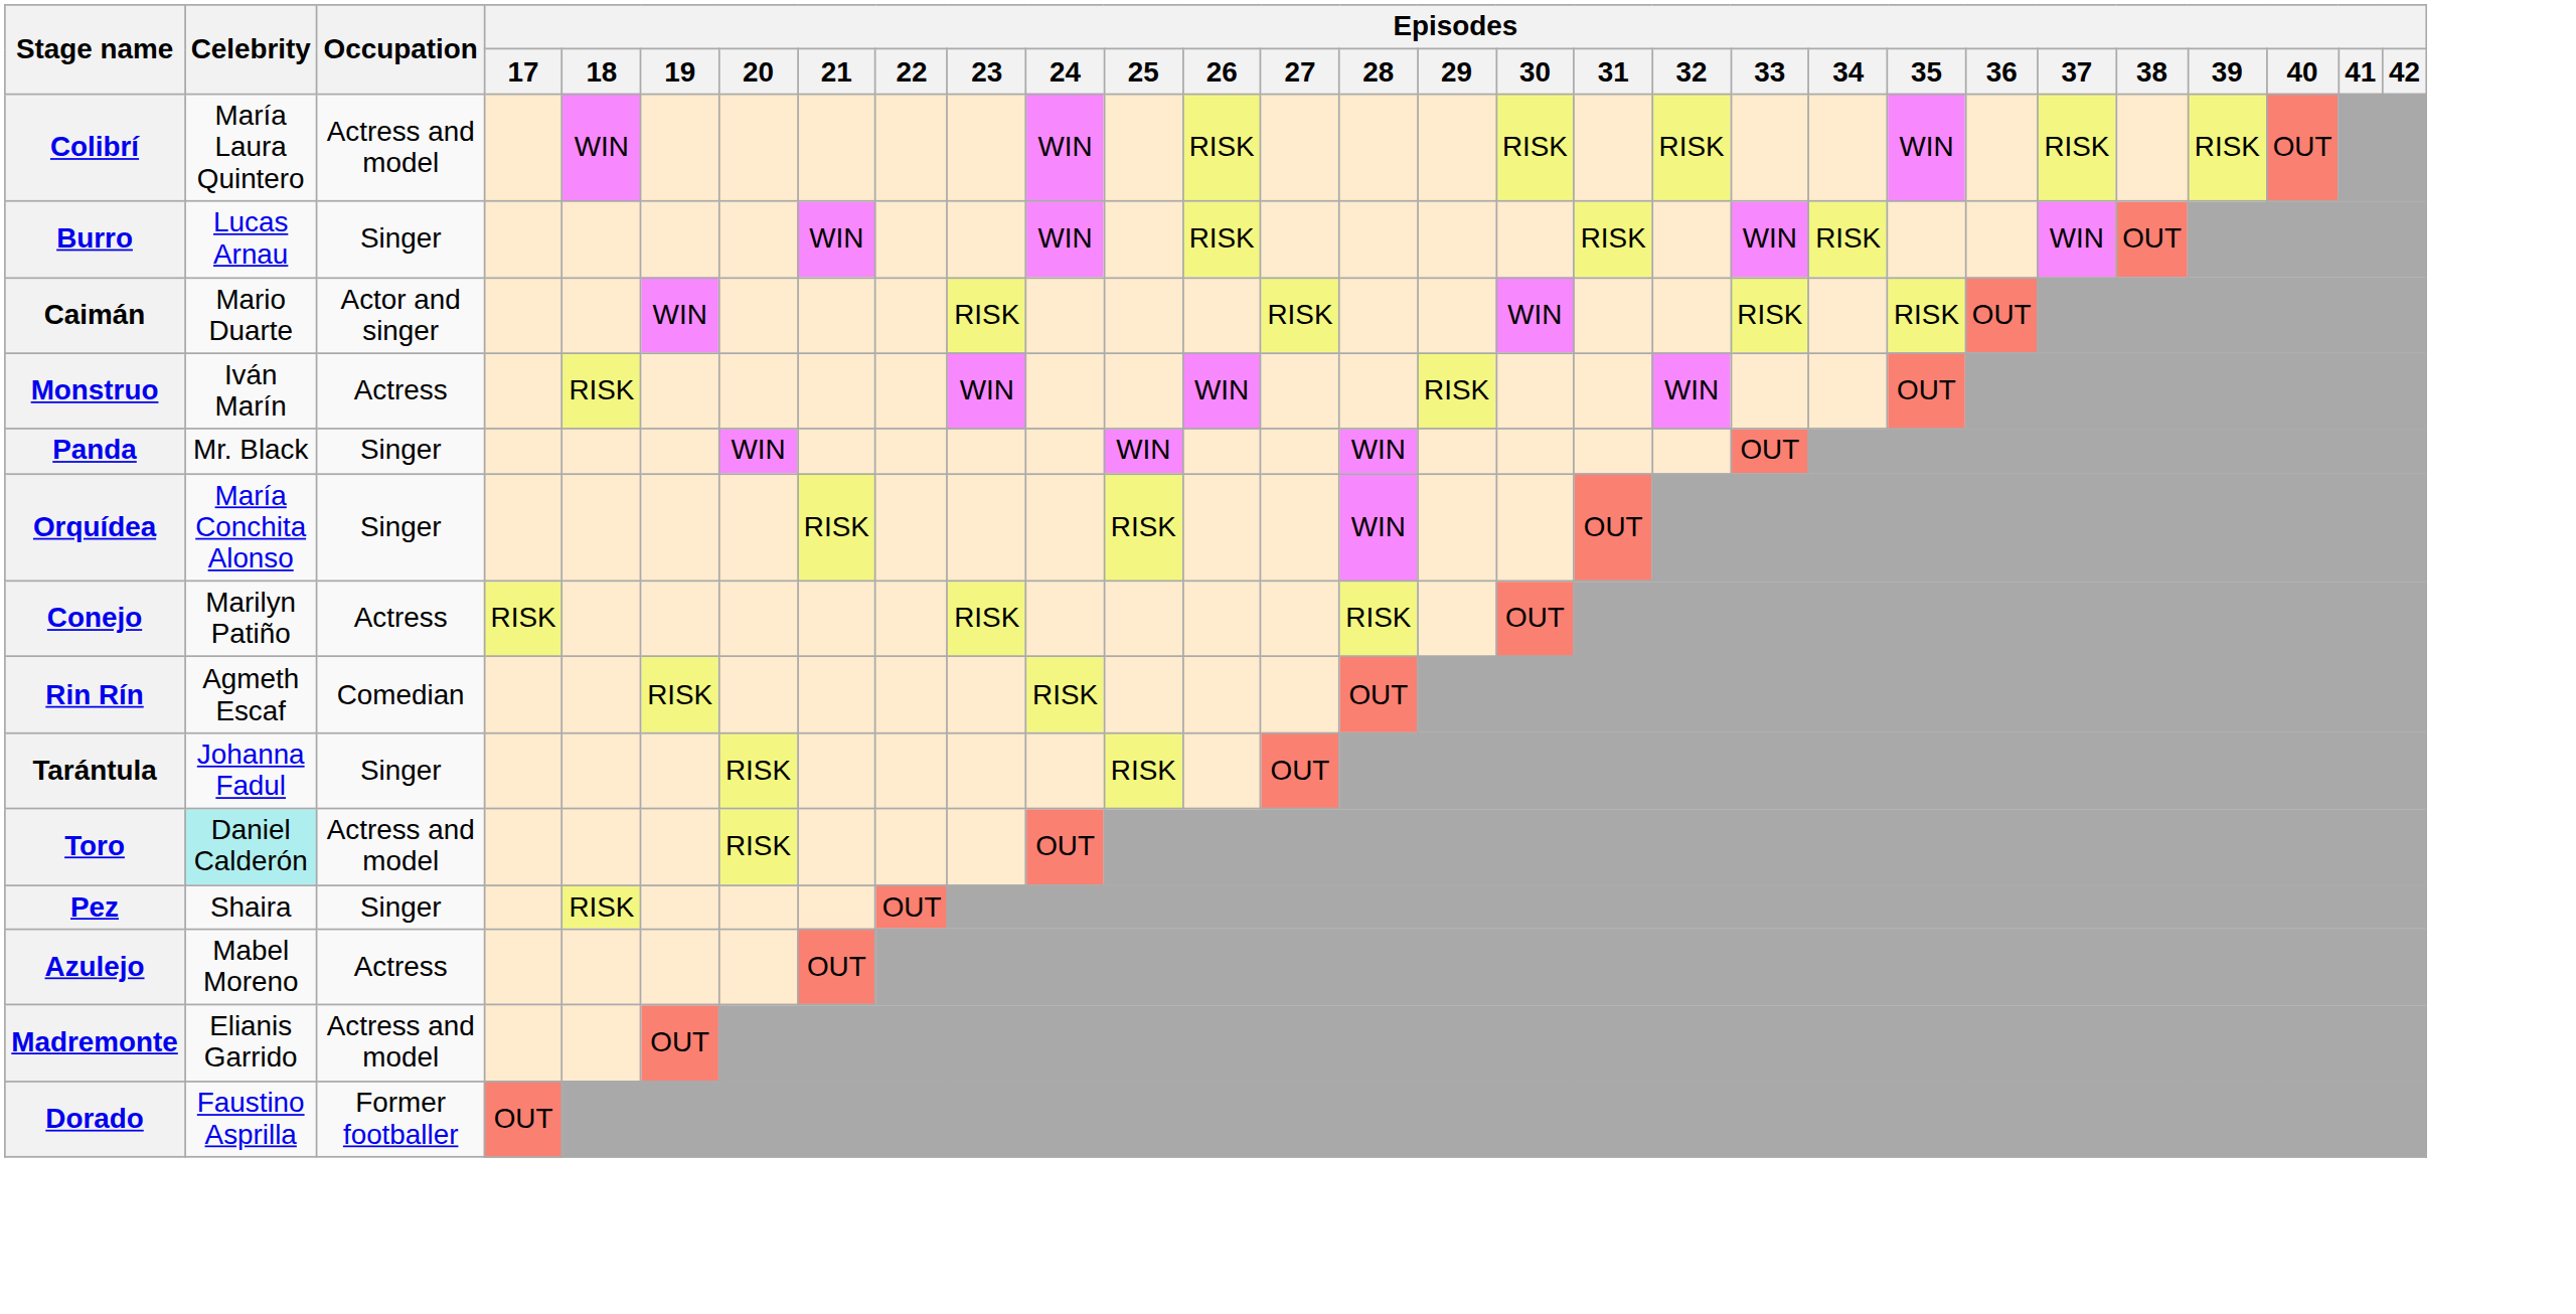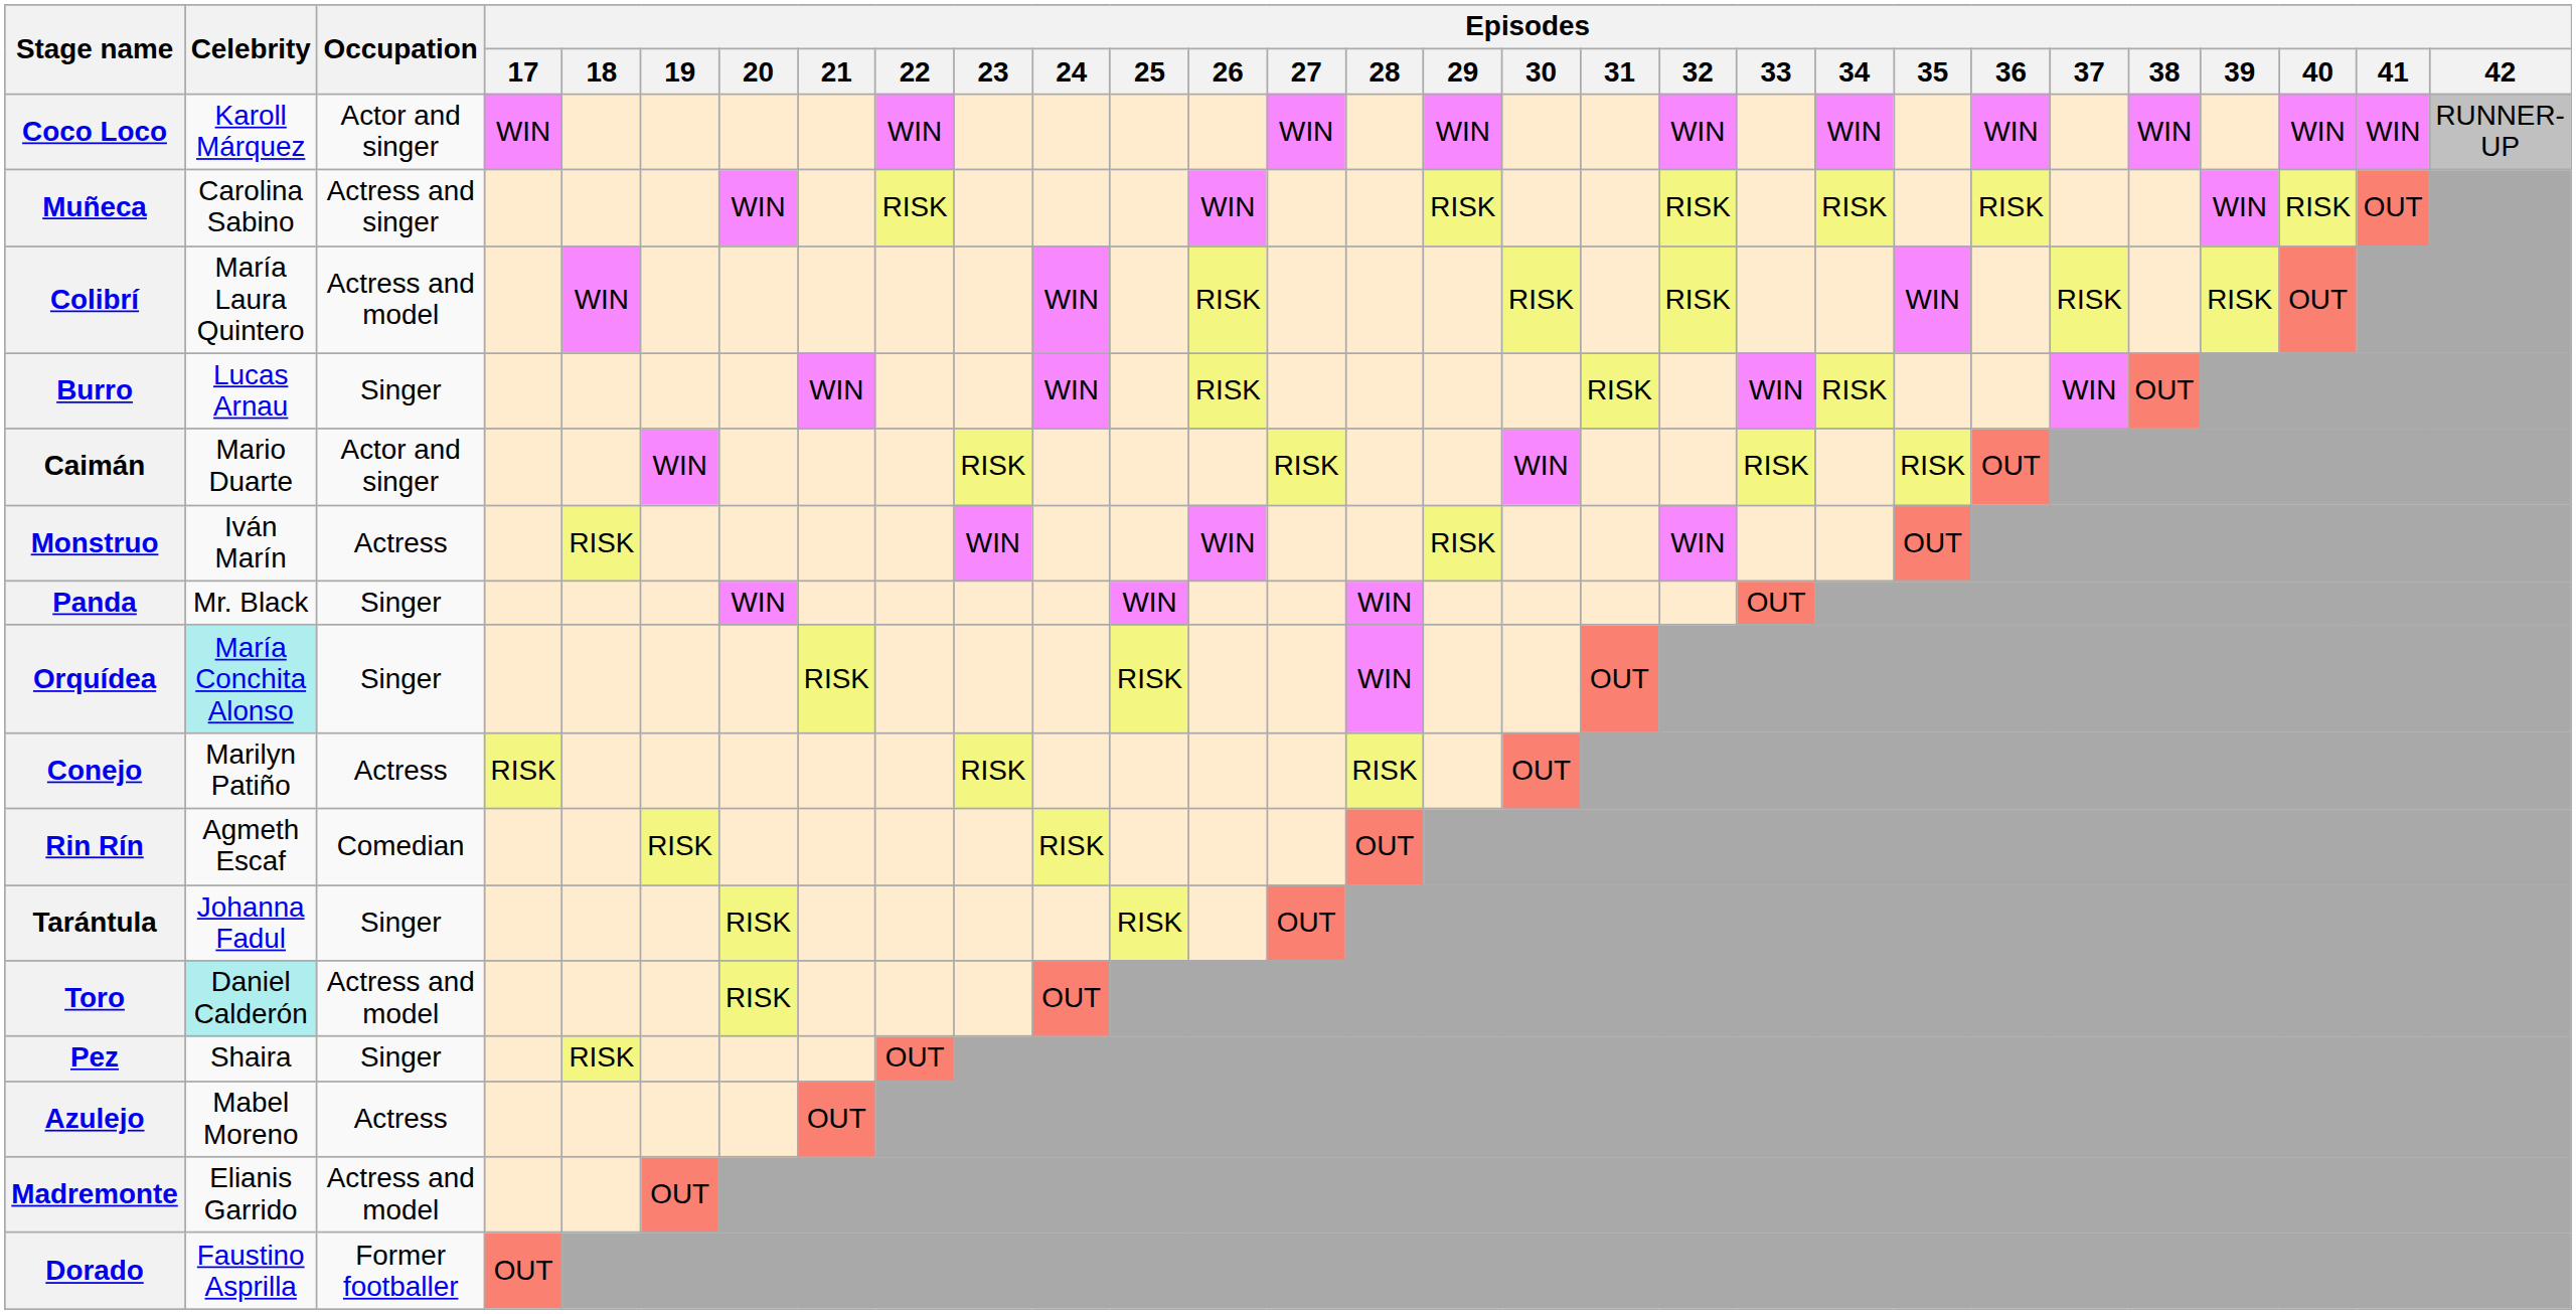 <table class="wikitable" style="text-align:center">
 <tr>
 <th rowspan="2">Stage name</th>
 <th rowspan="2">Celebrity</th>
 <th rowspan="2">Occupation</th>
 <th colspan="26">Episodes</th>
 </tr>
 <tr>
 <th>17</th>
 <th>18</th>
 <th>19</th>
 <th>20</th>
 <th>21</th>
 <th>22</th>
 <th>23</th>
 <th>24</th>
 <th>25</th>
 <th>26</th>
 <th>27</th>
 <th>28</th>
 <th>29</th>
 <th>30</th>
 <th>31</th>
 <th>32</th>
 <th>33</th>
 <th>34</th>
 <th>35</th>
 <th>36</th>
 <th>37</th>
 <th>38</th>
 <th>39</th>
 <th>40</th>
 <th>41</th>
 <th>42</th>
+</tr>
+<tr>
+<th><a href='#'>Coco Loco</a></th>
+<td><a href='#'>Karoll Márquez</a></td>
+<td>Actor and singer</td>
+<td bgcolor=#F888FD>WIN</td>
+<td bgcolor=#FFEBCD></td>
+<td bgcolor=#FFEBCD></td>
+<td bgcolor=#FFEBCD></td>
+<td bgcolor=#FFEBCD></td>
+<td bgcolor=#F888FD>WIN</td>
+<td bgcolor=#FFEBCD></td>
+<td bgcolor=#FFEBCD></td>
+<td bgcolor=#FFEBCD></td>
+<td bgcolor=#FFEBCD></td>
+<td bgcolor=#F888FD>WIN</td>
+<td bgcolor=#FFEBCD></td>
+<td bgcolor=#F888FD>WIN</td>
+<td bgcolor=#FFEBCD></td>
+<td bgcolor=#FFEBCD></td>
+<td bgcolor=#F888FD>WIN</td>
+<td bgcolor=#FFEBCD></td>
+<td bgcolor=#F888FD>WIN</td>
+<td bgcolor=#FFEBCD></td>
+<td bgcolor=#F888FD>WIN</td>
+<td bgcolor=#FFEBCD></td>
+<td bgcolor=#F888FD>WIN</td>
+<td bgcolor=#FFEBCD></td>
+<td bgcolor=#F888FD>WIN</td>
+<td bgcolor=#F888FD>WIN</td>
+<td bgcolor=silver>RUNNER-UP</td>
+</tr>
+<tr>
+<th><a href='#'>Muñeca</a></th>
+<td>Carolina Sabino</td>
+<td>Actress and singer</td>
+<td bgcolor=#FFEBCD></td>
+<td bgcolor=#FFEBCD></td>
+<td bgcolor=#FFEBCD></td>
+<td bgcolor=#F888FD>WIN</td>
+<td bgcolor=#FFEBCD></td>
+<td bgcolor=#F3F781>RISK</td>
+<td bgcolor=#FFEBCD></td>
+<td bgcolor=#FFEBCD></td>
+<td bgcolor=#FFEBCD></td>
+<td bgcolor=#F888FD>WIN</td>
+<td bgcolor=#FFEBCD></td>
+<td bgcolor=#FFEBCD></td>
+<td bgcolor=#F3F781>RISK</td>
+<td bgcolor=#FFEBCD></td>
+<td bgcolor=#FFEBCD></td>
+<td bgcolor=#F3F781>RISK</td>
+<td bgcolor=#FFEBCD></td>
+<td bgcolor=#F3F781>RISK</td>
+<td bgcolor=#FFEBCD></td>
+<td bgcolor=#F3F781>RISK</td>
+<td bgcolor=#FFEBCD></td>
+<td bgcolor=#FFEBCD></td>
+<td bgcolor=#F888FD>WIN</td>
+<td bgcolor=#F3F781>RISK</td>
+<td bgcolor=salmon>OUT</td>
+<td bgcolor="darkgrey"></td>
 </tr>
 <tr>
 <th><a href='#'>Colibrí</a></th>
 <td>María Laura Quintero</td>
 <td>Actress and model</td>
 <td bgcolor=#FFEBCD></td>
 <td bgcolor=#F888FD>WIN</td>
 <td bgcolor=#FFEBCD></td>
 <td bgcolor=#FFEBCD></td>
 <td bgcolor=#FFEBCD></td>
 <td bgcolor=#FFEBCD></td>
 <td bgcolor=#FFEBCD></td>
 <td bgcolor=#F888FD>WIN</td>
 <td bgcolor=#FFEBCD></td>
 <td bgcolor=#F3F781>RISK</td>
 <td bgcolor=#FFEBCD></td>
 <td bgcolor=#FFEBCD></td>
 <td bgcolor=#FFEBCD></td>
 <td bgcolor=#F3F781>RISK</td>
 <td bgcolor=#FFEBCD></td>
 <td bgcolor=#F3F781>RISK</td>
 <td bgcolor=#FFEBCD></td>
 <td bgcolor=#FFEBCD></td>
 <td bgcolor=#F888FD>WIN</td>
 <td bgcolor=#FFEBCD></td>
 <td bgcolor=#F3F781>RISK</td>
 <td bgcolor=#FFEBCD></td>
 <td bgcolor=#F3F781>RISK</td>
 <td bgcolor=salmon>OUT</td>
 <td colspan="2" bgcolor="darkgrey"></td>
 </tr>
 <tr>
 <th><a href='#'>Burro</a></th>
 <td><a href='#'>Lucas Arnau</a></td>
 <td>Singer</td>
 <td bgcolor=#FFEBCD></td>
 <td bgcolor=#FFEBCD></td>
 <td bgcolor=#FFEBCD></td>
 <td bgcolor=#FFEBCD></td>
 <td bgcolor=#F888FD>WIN</td>
 <td bgcolor=#FFEBCD></td>
 <td bgcolor=#FFEBCD></td>
 <td bgcolor=#F888FD>WIN</td>
 <td bgcolor=#FFEBCD></td>
 <td bgcolor=#F3F781>RISK</td>
 <td bgcolor=#FFEBCD></td>
 <td bgcolor=#FFEBCD></td>
 <td bgcolor=#FFEBCD></td>
 <td bgcolor=#FFEBCD></td>
 <td bgcolor=#F3F781>RISK</td>
 <td bgcolor=#FFEBCD></td>
 <td bgcolor=#F888FD>WIN</td>
 <td bgcolor=#F3F781>RISK</td>
 <td bgcolor=#FFEBCD></td>
 <td bgcolor=#FFEBCD></td>
 <td bgcolor=#F888FD>WIN</td>
 <td bgcolor=salmon>OUT</td>
 <td colspan="4" bgcolor="darkgrey"></td>
 </tr>
 <tr>
 <th>Caimán</th>
 <td>Mario Duarte</td>
 <td>Actor and singer</td>
 <td bgcolor=#FFEBCD></td>
 <td bgcolor=#FFEBCD></td>
 <td bgcolor=#F888FD>WIN</td>
 <td bgcolor=#FFEBCD></td>
 <td bgcolor=#FFEBCD></td>
 <td bgcolor=#FFEBCD></td>
 <td bgcolor=#F3F781>RISK</td>
 <td bgcolor=#FFEBCD></td>
 <td bgcolor=#FFEBCD></td>
 <td bgcolor=#FFEBCD></td>
 <td bgcolor=#F3F781>RISK</td>
 <td bgcolor=#FFEBCD></td>
 <td bgcolor=#FFEBCD></td>
 <td bgcolor=#F888FD>WIN</td>
 <td bgcolor=#FFEBCD></td>
 <td bgcolor=#FFEBCD></td>
 <td bgcolor=#F3F781>RISK</td>
 <td bgcolor=#FFEBCD></td>
 <td bgcolor=#F3F781>RISK</td>
 <td bgcolor=salmon>OUT</td>
 <td colspan="6" bgcolor="darkgrey"></td>
 </tr>
 <tr>
 <th><a href='#'>Monstruo</a></th>
 <td>Iván Marín</td>
 <td>Actress</td>
 <td bgcolor=#FFEBCD></td>
 <td bgcolor=#F3F781>RISK</td>
 <td bgcolor=#FFEBCD></td>
 <td bgcolor=#FFEBCD></td>
 <td bgcolor=#FFEBCD></td>
 <td bgcolor=#FFEBCD></td>
 <td bgcolor=#F888FD>WIN</td>
 <td bgcolor=#FFEBCD></td>
 <td bgcolor=#FFEBCD></td>
 <td bgcolor=#F888FD>WIN</td>
 <td bgcolor=#FFEBCD></td>
 <td bgcolor=#FFEBCD></td>
 <td bgcolor=#F3F781>RISK</td>
 <td bgcolor=#FFEBCD></td>
 <td bgcolor=#FFEBCD></td>
 <td bgcolor=#F888FD>WIN</td>
 <td bgcolor=#FFEBCD></td>
 <td bgcolor=#FFEBCD></td>
 <td bgcolor=salmon>OUT</td>
 <td colspan="7" bgcolor="darkgrey"></td>
 </tr>
 <tr>
 <th><a href='#'>Panda</a></th>
 <td>Mr. Black</td>
 <td>Singer</td>
 <td bgcolor=#FFEBCD></td>
 <td bgcolor=#FFEBCD></td>
 <td bgcolor=#FFEBCD></td>
 <td bgcolor=#F888FD>WIN</td>
 <td bgcolor=#FFEBCD></td>
 <td bgcolor=#FFEBCD></td>
 <td bgcolor=#FFEBCD></td>
 <td bgcolor=#FFEBCD></td>
 <td bgcolor=#F888FD>WIN</td>
 <td bgcolor=#FFEBCD></td>
 <td bgcolor=#FFEBCD></td>
 <td bgcolor=#F888FD>WIN</td>
 <td bgcolor=#FFEBCD></td>
 <td bgcolor=#FFEBCD></td>
 <td bgcolor=#FFEBCD></td>
 <td bgcolor=#FFEBCD></td>
 <td bgcolor=salmon>OUT</td>
 <td colspan="9" bgcolor="darkgrey"></td>
 </tr>
 <tr>
 <th><a href='#'>Orquídea</a></th>
-<td><a href='#'>María Conchita Alonso</a></td>
+<td style="background: paleturquoise;"><a href='#'>María Conchita Alonso</a></td>
 <td>Singer</td>
 <td bgcolor=#FFEBCD></td>
 <td bgcolor=#FFEBCD></td>
 <td bgcolor=#FFEBCD></td>
 <td bgcolor=#FFEBCD></td>
 <td bgcolor=#F3F781>RISK</td>
 <td bgcolor=#FFEBCD></td>
 <td bgcolor=#FFEBCD></td>
 <td bgcolor=#FFEBCD></td>
 <td bgcolor=#F3F781>RISK</td>
 <td bgcolor=#FFEBCD></td>
 <td bgcolor=#FFEBCD></td>
 <td bgcolor=#F888FD>WIN</td>
 <td bgcolor=#FFEBCD></td>
 <td bgcolor=#FFEBCD></td>
 <td bgcolor=salmon>OUT</td>
 <td colspan="11" bgcolor="darkgrey"></td>
 </tr>
 <tr>
 <th><a href='#'>Conejo</a></th>
 <td>Marilyn Patiño</td>
 <td>Actress</td>
 <td bgcolor=#F3F781>RISK</td>
 <td bgcolor=#FFEBCD></td>
 <td bgcolor=#FFEBCD></td>
 <td bgcolor=#FFEBCD></td>
 <td bgcolor=#FFEBCD></td>
 <td bgcolor=#FFEBCD></td>
 <td bgcolor=#F3F781>RISK</td>
 <td bgcolor=#FFEBCD></td>
 <td bgcolor=#FFEBCD></td>
 <td bgcolor=#FFEBCD></td>
 <td bgcolor=#FFEBCD></td>
 <td bgcolor=#F3F781>RISK</td>
 <td bgcolor=#FFEBCD></td>
 <td bgcolor=salmon>OUT</td>
 <td colspan="12" bgcolor="darkgrey"></td>
 </tr>
 <tr>
 <th><a href='#'>Rin Rín</a></th>
 <td>Agmeth Escaf</td>
 <td>Comedian</td>
 <td bgcolor=#FFEBCD></td>
 <td bgcolor=#FFEBCD></td>
 <td bgcolor=#F3F781>RISK</td>
 <td bgcolor=#FFEBCD></td>
 <td bgcolor=#FFEBCD></td>
 <td bgcolor=#FFEBCD></td>
 <td bgcolor=#FFEBCD></td>
 <td bgcolor=#F3F781>RISK</td>
 <td bgcolor=#FFEBCD></td>
 <td bgcolor=#FFEBCD></td>
 <td bgcolor=#FFEBCD></td>
 <td bgcolor=salmon>OUT</td>
 <td colspan="14" bgcolor="darkgrey"></td>
 </tr>
 <tr>
 <th>Tarántula</th>
 <td><a href='#'>Johanna Fadul</a></td>
 <td>Singer</td>
 <td bgcolor=#FFEBCD></td>
 <td bgcolor=#FFEBCD></td>
 <td bgcolor=#FFEBCD></td>
 <td bgcolor=#F3F781>RISK</td>
 <td bgcolor=#FFEBCD></td>
 <td bgcolor=#FFEBCD></td>
 <td bgcolor=#FFEBCD></td>
 <td bgcolor=#FFEBCD></td>
 <td bgcolor=#F3F781>RISK</td>
 <td bgcolor=#FFEBCD></td>
 <td bgcolor=salmon>OUT</td>
 <td colspan="15" bgcolor="darkgrey"></td>
 </tr>
 <tr>
 <th><a href='#'>Toro</a></th>
 <td style="background: paleturquoise;">Daniel Calderón</td>
 <td>Actress and model</td>
 <td bgcolor=#FFEBCD></td>
 <td bgcolor=#FFEBCD></td>
 <td bgcolor=#FFEBCD></td>
 <td bgcolor=#F3F781>RISK</td>
 <td bgcolor=#FFEBCD></td>
 <td bgcolor=#FFEBCD></td>
 <td bgcolor=#FFEBCD></td>
 <td bgcolor=salmon>OUT</td>
 <td colspan="18" bgcolor="darkgrey"></td>
 </tr>
 <tr>
 <th><a href='#'>Pez</a></th>
 <td>Shaira</td>
 <td>Singer</td>
 <td bgcolor=#FFEBCD></td>
 <td bgcolor=#F3F781>RISK</td>
 <td bgcolor=#FFEBCD></td>
 <td bgcolor=#FFEBCD></td>
 <td bgcolor=#FFEBCD></td>
 <td bgcolor=salmon>OUT</td>
 <td colspan="20" bgcolor="darkgrey"></td>
 </tr>
 <tr>
 <th><a href='#'>Azulejo</a></th>
 <td>Mabel Moreno</td>
 <td>Actress</td>
 <td bgcolor=#FFEBCD></td>
 <td bgcolor=#FFEBCD></td>
 <td bgcolor=#FFEBCD></td>
 <td bgcolor=#FFEBCD></td>
 <td bgcolor=salmon>OUT</td>
 <td colspan="21" bgcolor="darkgrey"></td>
 </tr>
 <tr>
 <th><a href='#'>Madremonte</a></th>
 <td>Elianis Garrido</td>
 <td>Actress and model</td>
 <td bgcolor=#FFEBCD></td>
 <td bgcolor=#FFEBCD></td>
 <td bgcolor=salmon>OUT</td>
 <td colspan="23" bgcolor="darkgrey"></td>
 </tr>
 <tr>
 <th><a href='#'>Dorado</a></th>
 <td><a href='#'>Faustino Asprilla</a></td>
 <td>Former <a href='#'>footballer</a></td>
 <td bgcolor=salmon>OUT</td>
 <td colspan="25" bgcolor="darkgrey"></td>
 </tr>
 </table>
